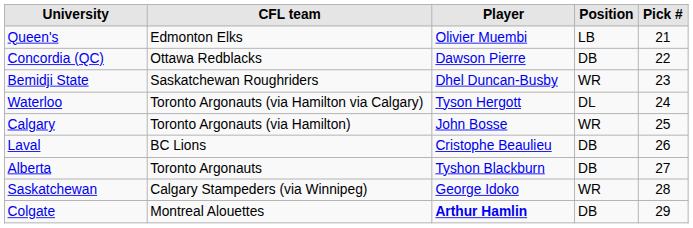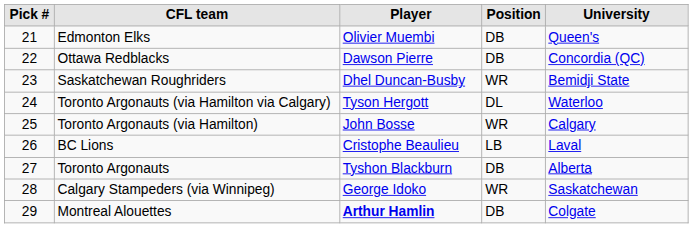 <table class="wikitable" style="width: 90%">
 <tr>
-<th width=20% style="background:#E5E5E5;">University</th>
+<th style="background:#E5E5E5;" width=7%>Pick #</th>
 <th width=40% style="background:#E5E5E5;">CFL team</th>
 <th width=20% style="background:#E5E5E5;">Player</th>
 <th width=8% style="background:#E5E5E5;">Position</th>
-<th style="background:#E5E5E5;" width=7%>Pick #</th>
+<th width=20% style="background:#E5E5E5;">University</th>
 </tr>
 <tr>
-<td><a href='#'>Queen's</a></td>
+<td align=center>21</td>
 <td>Edmonton Elks</td>
 <td><a href='#'>Olivier Muembi</a></td>
-<td>LB</td>
-<td align=center>21</td>
+<td>DB</td>
+<td><a href='#'>Queen's</a></td>
 </tr>
 <tr>
-<td><a href='#'>Concordia (QC)</a></td>
+<td align=center>22</td>
 <td>Ottawa Redblacks</td>
 <td><a href='#'>Dawson Pierre</a></td>
 <td>DB</td>
-<td align=center>22</td>
+<td><a href='#'>Concordia (QC)</a></td>
 </tr>
 <tr>
-<td><a href='#'>Bemidji State</a></td>
+<td align=center>23</td>
 <td>Saskatchewan Roughriders</td>
 <td><a href='#'>Dhel Duncan-Busby</a></td>
 <td>WR</td>
-<td align=center>23</td>
+<td><a href='#'>Bemidji State</a></td>
 </tr>
 <tr>
-<td><a href='#'>Waterloo</a></td>
+<td align=center>24</td>
 <td>Toronto Argonauts (via Hamilton via Calgary)</td>
 <td><a href='#'>Tyson Hergott</a></td>
 <td>DL</td>
-<td align=center>24</td>
+<td><a href='#'>Waterloo</a></td>
 </tr>
 <tr>
-<td><a href='#'>Calgary</a></td>
+<td align=center>25</td>
 <td>Toronto Argonauts (via Hamilton)</td>
 <td><a href='#'>John Bosse</a></td>
 <td>WR</td>
-<td align=center>25</td>
+<td><a href='#'>Calgary</a></td>
 </tr>
 <tr>
-<td><a href='#'>Laval</a></td>
+<td align=center>26</td>
 <td>BC Lions</td>
 <td><a href='#'>Cristophe Beaulieu</a></td>
-<td>DB</td>
-<td align=center>26</td>
+<td>LB</td>
+<td><a href='#'>Laval</a></td>
 </tr>
 <tr>
-<td><a href='#'>Alberta</a></td>
+<td align=center>27</td>
 <td>Toronto Argonauts</td>
 <td><a href='#'>Tyshon Blackburn</a></td>
 <td>DB</td>
-<td align=center>27</td>
+<td><a href='#'>Alberta</a></td>
 </tr>
 <tr>
-<td><a href='#'>Saskatchewan</a></td>
+<td align=center>28</td>
 <td>Calgary Stampeders (via Winnipeg)</td>
 <td><a href='#'>George Idoko</a></td>
 <td>WR</td>
-<td align=center>28</td>
+<td><a href='#'>Saskatchewan</a></td>
 </tr>
 <tr>
-<td><a href='#'>Colgate</a></td>
+<td align=center>29</td>
 <td>Montreal Alouettes</td>
 <td><strong><a href='#'>Arthur Hamlin</a></strong></td>
 <td>DB</td>
-<td align=center>29</td>
+<td><a href='#'>Colgate</a></td>
 </tr>
 </table>
